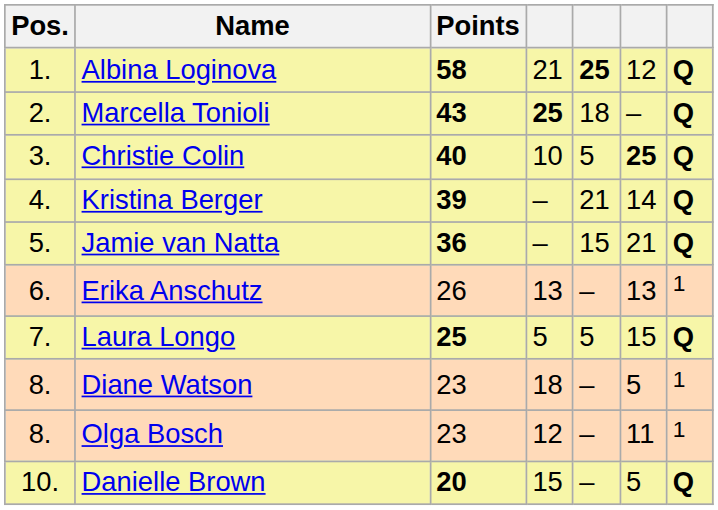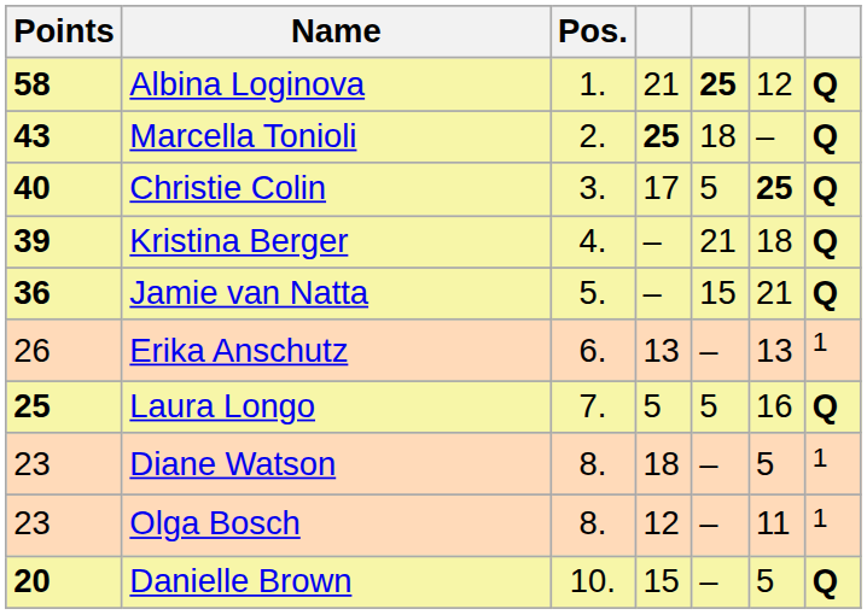 <table class="wikitable">
 <tr>
+<th width=20px>Points</th>
+<th width=200px>Name</th>
 <th width=10px>Pos.</th>
-<th width=200px>Name</th>
-<th width=20px>Points</th>
 <th width=20px></th>
 <th width=20px></th>
 <th width=20px></th>
 <th width=20px></th>
 </tr>
 <tr style="background:#f7f6a8;">
+<td><strong>58</strong></td>
+<td> <a href='#'>Albina Loginova</a></td>
 <td align=center>1.</td>
-<td> <a href='#'>Albina Loginova</a></td>
-<td><strong>58</strong></td>
 <td>21</td>
 <td><strong>25</strong></td>
 <td>12</td>
 <td><strong>Q</strong></td>
 </tr>
 <tr style="background:#f7f6a8;">
+<td><strong>43</strong></td>
+<td> <a href='#'>Marcella Tonioli</a></td>
 <td align=center>2.</td>
-<td> <a href='#'>Marcella Tonioli</a></td>
-<td><strong>43</strong></td>
 <td><strong>25</strong></td>
 <td>18</td>
 <td>–</td>
 <td><strong>Q</strong></td>
 </tr>
 <tr style="background:#f7f6a8;">
+<td><strong>40</strong></td>
+<td> <a href='#'>Christie Colin</a></td>
 <td align=center>3.</td>
-<td> <a href='#'>Christie Colin</a></td>
-<td><strong>40</strong></td>
-<td>10</td>
+<td>17</td>
 <td>5</td>
 <td><strong>25</strong></td>
 <td><strong>Q</strong></td>
 </tr>
 <tr style="background:#f7f6a8;">
+<td><strong>39</strong></td>
+<td> <a href='#'>Kristina Berger</a></td>
 <td align=center>4.</td>
-<td> <a href='#'>Kristina Berger</a></td>
-<td><strong>39</strong></td>
 <td>–</td>
 <td>21</td>
-<td>14</td>
+<td>18</td>
 <td><strong>Q</strong></td>
 </tr>
 <tr style="background:#f7f6a8;">
+<td><strong>36</strong></td>
+<td> <a href='#'>Jamie van Natta</a></td>
 <td align=center>5.</td>
-<td> <a href='#'>Jamie van Natta</a></td>
-<td><strong>36</strong></td>
 <td>–</td>
 <td>15</td>
 <td>21</td>
 <td><strong>Q</strong></td>
 </tr>
 <tr style="background:#ffdab9;">
+<td>26</td>
+<td> <a href='#'>Erika Anschutz</a></td>
 <td align=center>6.</td>
-<td> <a href='#'>Erika Anschutz</a></td>
-<td>26</td>
 <td>13</td>
 <td>–</td>
 <td>13</td>
 <td><sup>1</sup></td>
 </tr>
 <tr style="background:#f7f6a8;">
+<td><strong>25</strong></td>
+<td> <a href='#'>Laura Longo</a></td>
 <td align=center>7.</td>
-<td> <a href='#'>Laura Longo</a></td>
-<td><strong>25</strong></td>
 <td>5</td>
 <td>5</td>
-<td>15</td>
+<td>16</td>
 <td><strong>Q</strong></td>
 </tr>
 <tr style="background:#ffdab9;">
+<td>23</td>
+<td> <a href='#'>Diane Watson</a></td>
 <td align=center>8.</td>
-<td> <a href='#'>Diane Watson</a></td>
-<td>23</td>
 <td>18</td>
 <td>–</td>
 <td>5</td>
 <td><sup>1</sup></td>
 </tr>
 <tr style="background:#ffdab9;">
+<td>23</td>
+<td> <a href='#'>Olga Bosch</a></td>
 <td align=center>8.</td>
-<td> <a href='#'>Olga Bosch</a></td>
-<td>23</td>
 <td>12</td>
 <td>–</td>
 <td>11</td>
 <td><sup>1</sup></td>
 </tr>
 <tr style="background:#f7f6a8;">
+<td><strong>20</strong></td>
+<td> <a href='#'>Danielle Brown</a></td>
 <td align=center>10.</td>
-<td> <a href='#'>Danielle Brown</a></td>
-<td><strong>20</strong></td>
 <td>15</td>
 <td>–</td>
 <td>5</td>
 <td><strong>Q</strong></td>
 </tr>
 </table>
